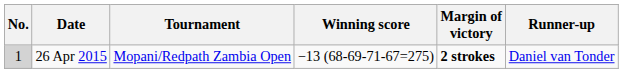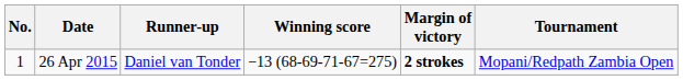 <table class="wikitable" style="font-size:95%;">
 <tr>
 <th>No.</th>
 <th>Date</th>
-<th>Tournament</th>
+<th>Runner-up</th>
 <th>Winning score</th>
 <th>Margin of<br>victory</th>
-<th>Runner-up</th>
+<th>Tournament</th>
 </tr>
 <tr>
-<td align=center style="background: lightgrey;">1</td>
+<td align=center>1</td>
 <td align=right>26 Apr <a href='#'>2015</a></td>
-<td><a href='#'>Mopani/Redpath Zambia Open</a></td>
+<td> <a href='#'>Daniel van Tonder</a></td>
 <td>−13 (68-69-71-67=275)</td>
 <td><strong>2 strokes</strong></td>
-<td> <a href='#'>Daniel van Tonder</a></td>
+<td><a href='#'>Mopani/Redpath Zambia Open</a></td>
 </tr>
 </table>
